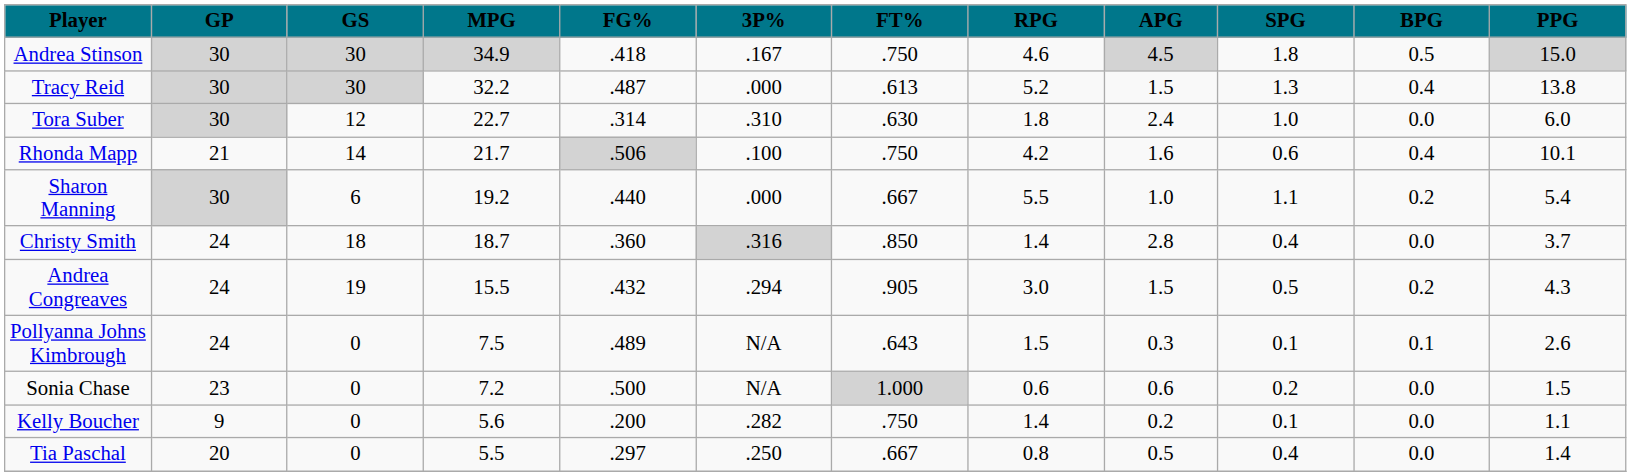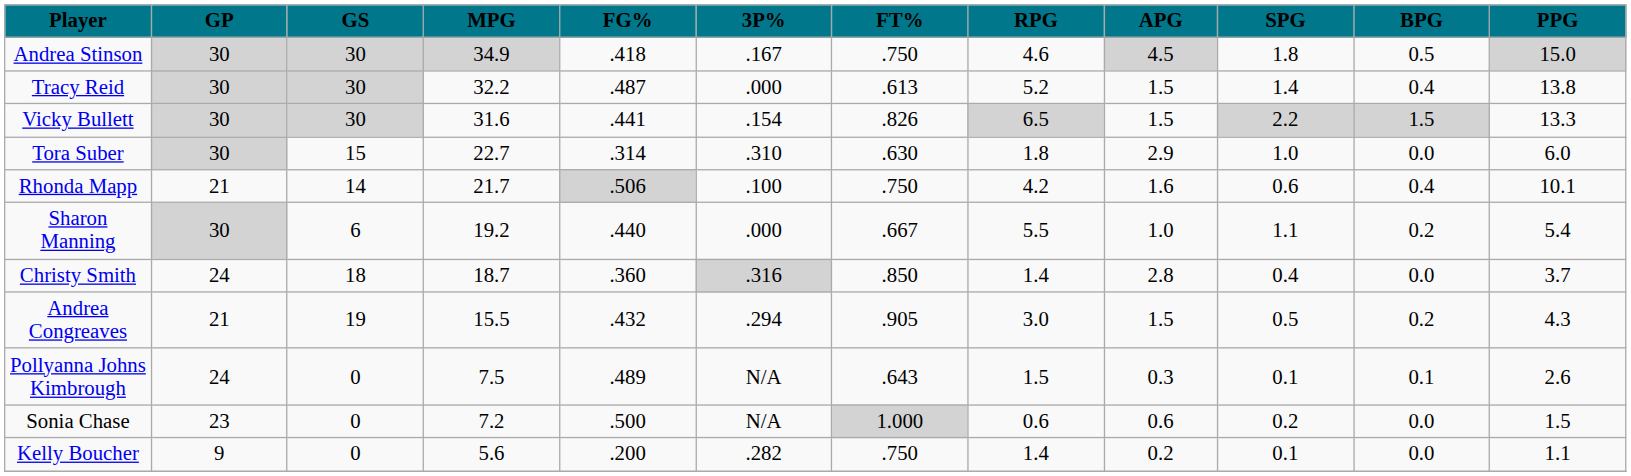 <table class="wikitable sortable" style="text-align:center;">
 <tr>
 <th style="background: #00778B" width="6%"><span>Player</span></th>
 <th style="background: #00778B" width="6%"><span>GP</span></th>
 <th style="background: #00778B" width="6%"><span>GS</span></th>
 <th style="background: #00778B" width="6%"><span>MPG</span></th>
 <th style="background: #00778B" width="6%"><span>FG%</span></th>
 <th style="background: #00778B" width="6%"><span>3P%</span></th>
 <th style="background: #00778B" width="6%"><span>FT%</span></th>
 <th style="background: #00778B" width="6%"><span>RPG</span></th>
 <th style="background: #00778B" width="5%"><span>APG</span></th>
 <th style="background: #00778B" width="6%"><span>SPG</span></th>
 <th style="background: #00778B" width="6%"><span>BPG</span></th>
 <th style="background: #00778B" width="6%"><span>PPG</span></th>
 </tr>
 <tr>
 <td><a href='#'>Andrea Stinson</a></td>
 <td style="background:#D3D3D3;">30</td>
 <td style="background:#D3D3D3;">30</td>
 <td style="background:#D3D3D3;">34.9</td>
 <td>.418</td>
 <td>.167</td>
 <td>.750</td>
 <td>4.6</td>
 <td style="background:#D3D3D3;">4.5</td>
 <td>1.8</td>
 <td>0.5</td>
 <td style="background:#D3D3D3;">15.0</td>
 </tr>
 <tr>
 <td><a href='#'>Tracy Reid</a></td>
 <td style="background:#D3D3D3;">30</td>
 <td style="background:#D3D3D3;">30</td>
 <td>32.2</td>
 <td>.487</td>
 <td>.000</td>
 <td>.613</td>
 <td>5.2</td>
 <td>1.5</td>
-<td>1.3</td>
+<td>1.4</td>
 <td>0.4</td>
 <td>13.8</td>
 </tr>
 <tr>
+<td><a href='#'>Vicky Bullett</a></td>
+<td style="background:#D3D3D3;">30</td>
+<td style="background:#D3D3D3;">30</td>
+<td>31.6</td>
+<td>.441</td>
+<td>.154</td>
+<td>.826</td>
+<td style="background:#D3D3D3;">6.5</td>
+<td>1.5</td>
+<td style="background:#D3D3D3;">2.2</td>
+<td style="background:#D3D3D3;">1.5</td>
+<td>13.3</td>
+</tr>
+<tr>
 <td><a href='#'>Tora Suber</a></td>
 <td style="background:#D3D3D3;">30</td>
-<td>12</td>
+<td>15</td>
 <td>22.7</td>
 <td>.314</td>
 <td>.310</td>
 <td>.630</td>
 <td>1.8</td>
-<td>2.4</td>
+<td>2.9</td>
 <td>1.0</td>
 <td>0.0</td>
 <td>6.0</td>
 </tr>
 <tr>
 <td><a href='#'>Rhonda Mapp</a></td>
 <td>21</td>
 <td>14</td>
 <td>21.7</td>
 <td style="background:#D3D3D3;">.506</td>
 <td>.100</td>
 <td>.750</td>
 <td>4.2</td>
 <td>1.6</td>
 <td>0.6</td>
 <td>0.4</td>
 <td>10.1</td>
 </tr>
 <tr>
 <td><a href='#'>Sharon Manning</a></td>
 <td style="background:#D3D3D3;">30</td>
 <td>6</td>
 <td>19.2</td>
 <td>.440</td>
 <td>.000</td>
 <td>.667</td>
 <td>5.5</td>
 <td>1.0</td>
 <td>1.1</td>
 <td>0.2</td>
 <td>5.4</td>
 </tr>
 <tr>
 <td><a href='#'>Christy Smith</a></td>
 <td>24</td>
 <td>18</td>
 <td>18.7</td>
 <td>.360</td>
 <td style="background:#D3D3D3;">.316</td>
 <td>.850</td>
 <td>1.4</td>
 <td>2.8</td>
 <td>0.4</td>
 <td>0.0</td>
 <td>3.7</td>
 </tr>
 <tr>
 <td><a href='#'>Andrea Congreaves</a></td>
-<td>24</td>
+<td>21</td>
 <td>19</td>
 <td>15.5</td>
 <td>.432</td>
 <td>.294</td>
 <td>.905</td>
 <td>3.0</td>
 <td>1.5</td>
 <td>0.5</td>
 <td>0.2</td>
 <td>4.3</td>
 </tr>
 <tr>
 <td><a href='#'>Pollyanna Johns Kimbrough</a></td>
 <td>24</td>
 <td>0</td>
 <td>7.5</td>
 <td>.489</td>
 <td>N/A</td>
 <td>.643</td>
 <td>1.5</td>
 <td>0.3</td>
 <td>0.1</td>
 <td>0.1</td>
 <td>2.6</td>
 </tr>
 <tr>
 <td>Sonia Chase</td>
 <td>23</td>
 <td>0</td>
 <td>7.2</td>
 <td>.500</td>
 <td>N/A</td>
 <td style="background:#D3D3D3;">1.000</td>
 <td>0.6</td>
 <td>0.6</td>
 <td>0.2</td>
 <td>0.0</td>
 <td>1.5</td>
 </tr>
 <tr>
 <td><a href='#'>Kelly Boucher</a></td>
 <td>9</td>
 <td>0</td>
 <td>5.6</td>
 <td>.200</td>
 <td>.282</td>
 <td>.750</td>
 <td>1.4</td>
 <td>0.2</td>
 <td>0.1</td>
 <td>0.0</td>
 <td>1.1</td>
 </tr>
 <tr>
-<td><a href='#'>Tia Paschal</a></td>
-<td>20</td>
-<td>0</td>
-<td>5.5</td>
-<td>.297</td>
-<td>.250</td>
-<td>.667</td>
-<td>0.8</td>
-<td>0.5</td>
-<td>0.4</td>
-<td>0.0</td>
-<td>1.4</td>
-</tr>
-<tr>
 </tr>
 </table>
